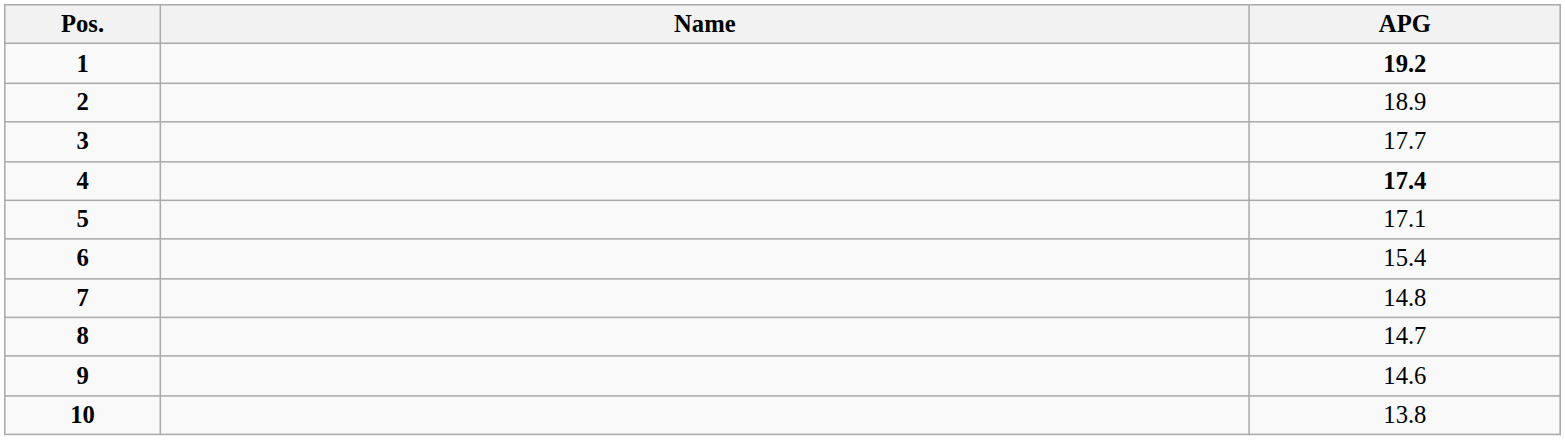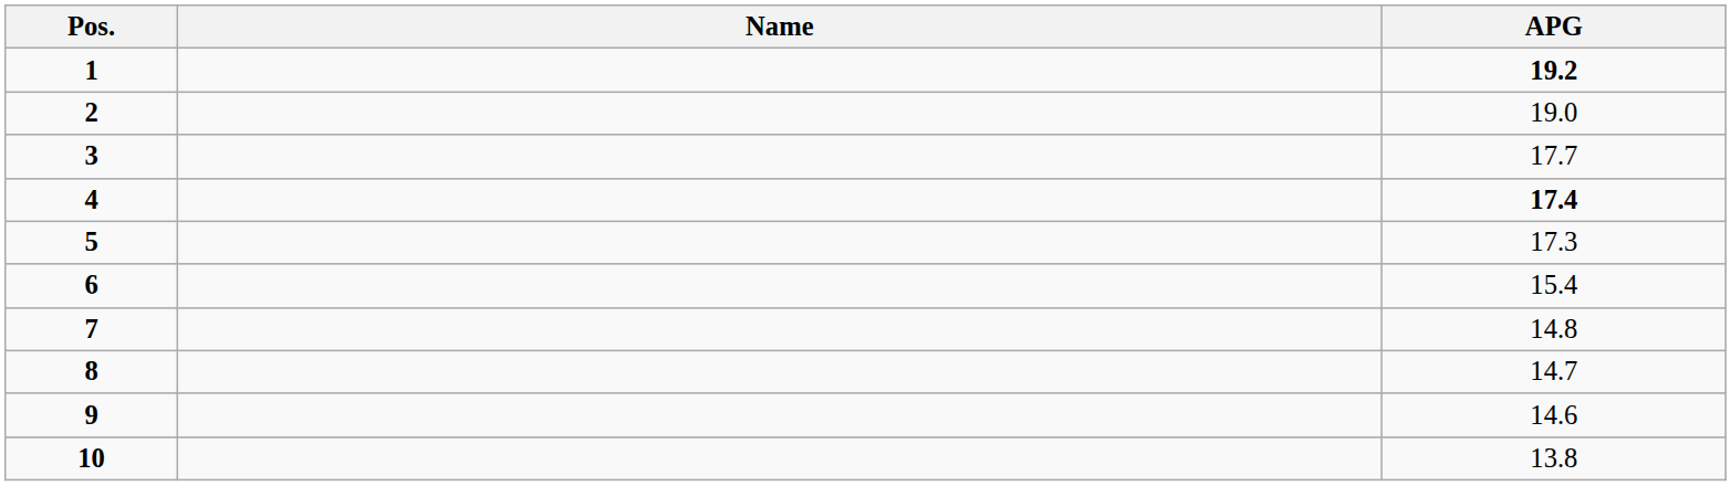 <table class="wikitable" style="width:80%;">
 <tr>
 <th style="width:10%;">Pos.</th>
 <th style="width:70%;">Name</th>
 <th style="width:20%;">APG</th>
 </tr>
 <tr>
 <td align=center><strong>1</strong></td>
 <td><strong></strong></td>
 <td align=center><strong>19.2</strong></td>
 </tr>
 <tr>
 <td align=center><strong>2</strong></td>
 <td></td>
-<td align=center>18.9</td>
+<td align=center>19.0</td>
 </tr>
 <tr>
 <td align=center><strong>3</strong></td>
 <td></td>
 <td align=center>17.7</td>
 </tr>
 <tr>
 <td align=center><strong>4</strong></td>
 <td></td>
 <td align=center><strong>17.4</strong></td>
 </tr>
 <tr>
 <td align=center><strong>5</strong></td>
 <td></td>
-<td align=center>17.1</td>
+<td align=center>17.3</td>
 </tr>
 <tr>
 <td align=center><strong>6</strong></td>
 <td></td>
 <td align=center>15.4</td>
 </tr>
 <tr>
 <td align=center><strong>7</strong></td>
 <td></td>
 <td align=center>14.8</td>
 </tr>
 <tr>
 <td align=center><strong>8</strong></td>
 <td></td>
 <td align=center>14.7</td>
 </tr>
 <tr>
 <td align=center><strong>9</strong></td>
 <td></td>
 <td align=center>14.6</td>
 </tr>
 <tr>
 <td align=center><strong>10</strong></td>
 <td></td>
 <td align=center>13.8</td>
 </tr>
 </table>
